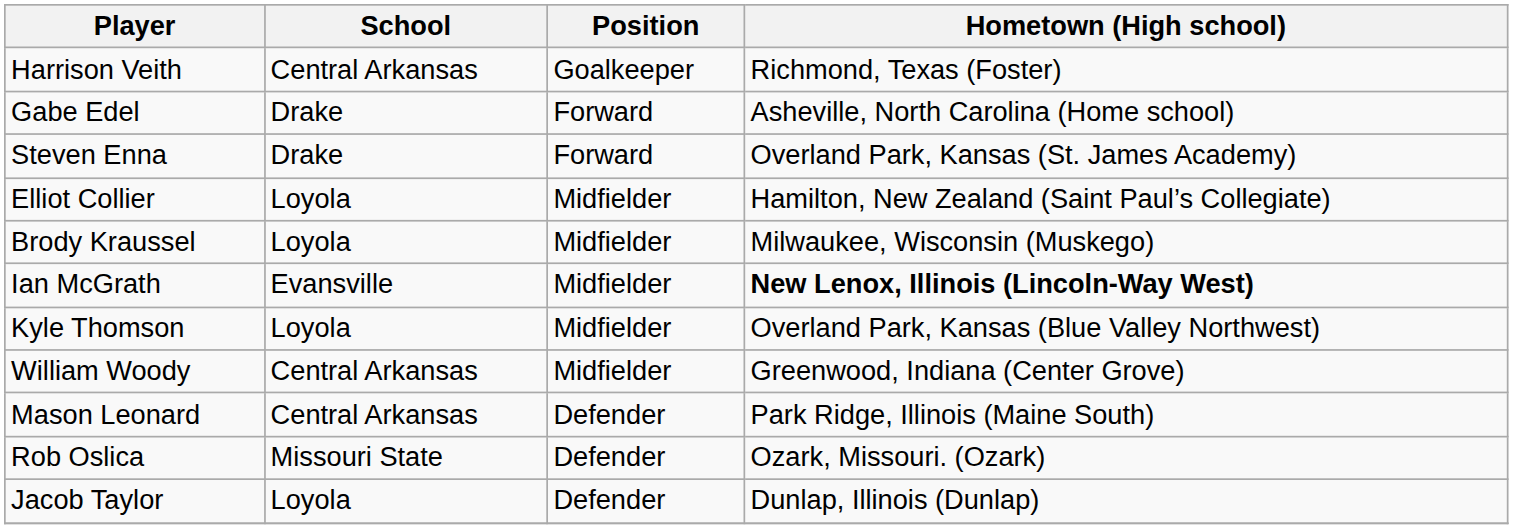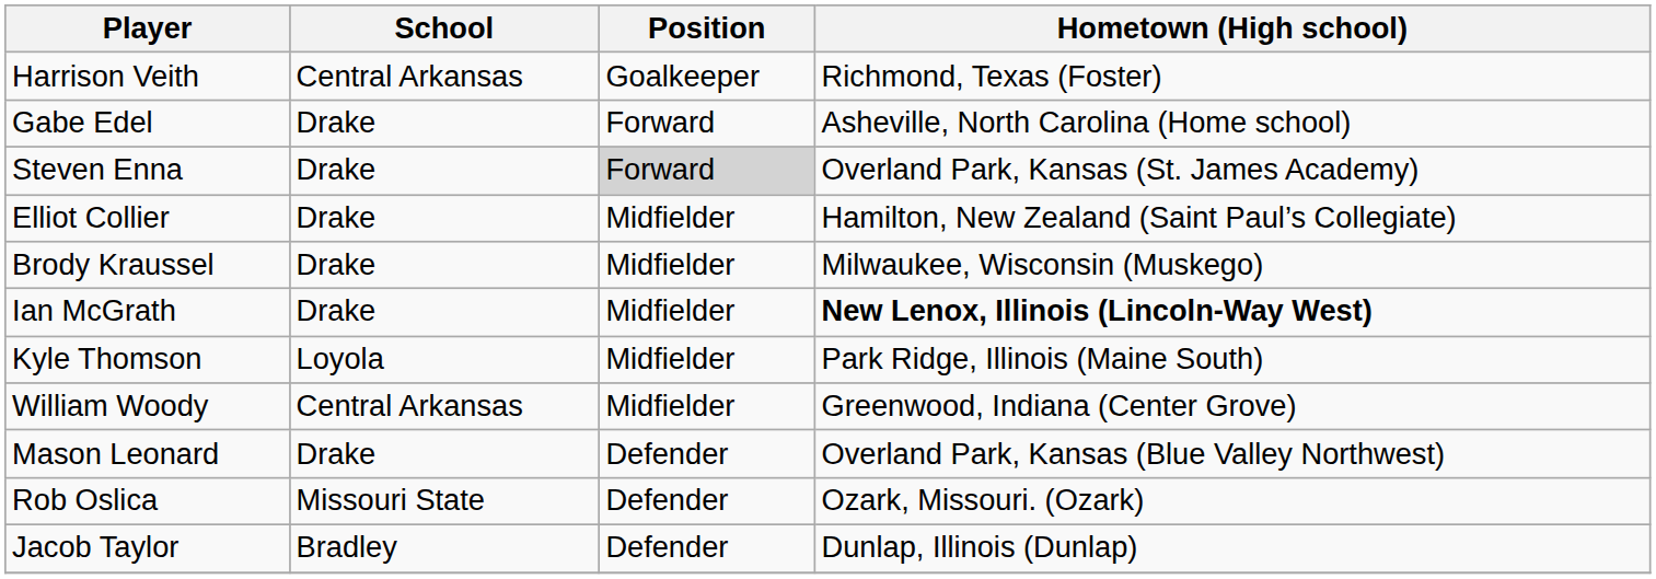 <table class="wikitable sortable" style="text-align: left; width:70%">
 <tr>
 <th>Player</th>
 <th>School</th>
 <th>Position</th>
 <th>Hometown (High school)</th>
 </tr>
 <tr>
 <td>Harrison Veith</td>
 <td>Central Arkansas</td>
 <td>Goalkeeper</td>
 <td>Richmond, Texas (Foster)</td>
 </tr>
 <tr>
 <td>Gabe Edel</td>
 <td>Drake</td>
 <td>Forward</td>
 <td>Asheville, North Carolina (Home school)</td>
 </tr>
 <tr>
 <td>Steven Enna</td>
 <td>Drake</td>
-<td>Forward</td>
+<td style="background: lightgrey;">Forward</td>
 <td>Overland Park, Kansas (St. James Academy)</td>
 </tr>
 <tr>
 <td>Elliot Collier</td>
-<td>Loyola</td>
+<td>Drake</td>
 <td>Midfielder</td>
 <td>Hamilton, New Zealand (Saint Paul’s Collegiate)</td>
 </tr>
 <tr>
 <td>Brody Kraussel</td>
-<td>Loyola</td>
+<td>Drake</td>
 <td>Midfielder</td>
 <td>Milwaukee, Wisconsin (Muskego)</td>
 </tr>
 <tr>
 <td>Ian McGrath</td>
-<td>Evansville</td>
+<td>Drake</td>
 <td>Midfielder</td>
 <td><strong>New Lenox, Illinois (Lincoln-Way West)</strong></td>
 </tr>
 <tr>
 <td>Kyle Thomson</td>
 <td>Loyola</td>
 <td>Midfielder</td>
-<td>Overland Park, Kansas (Blue Valley Northwest)</td>
+<td>Park Ridge, Illinois (Maine South)</td>
 </tr>
 <tr>
 <td>William Woody</td>
 <td>Central Arkansas</td>
 <td>Midfielder</td>
 <td>Greenwood, Indiana (Center Grove)</td>
 </tr>
 <tr>
 <td>Mason Leonard</td>
-<td>Central Arkansas</td>
+<td>Drake</td>
 <td>Defender</td>
-<td>Park Ridge, Illinois (Maine South)</td>
+<td>Overland Park, Kansas (Blue Valley Northwest)</td>
 </tr>
 <tr>
 <td>Rob Oslica</td>
 <td>Missouri State</td>
 <td>Defender</td>
 <td>Ozark, Missouri. (Ozark)</td>
 </tr>
 <tr>
 <td>Jacob Taylor</td>
-<td>Loyola</td>
+<td>Bradley</td>
 <td>Defender</td>
 <td>Dunlap, Illinois (Dunlap)</td>
 </tr>
 <tr>
 </tr>
 </table>
